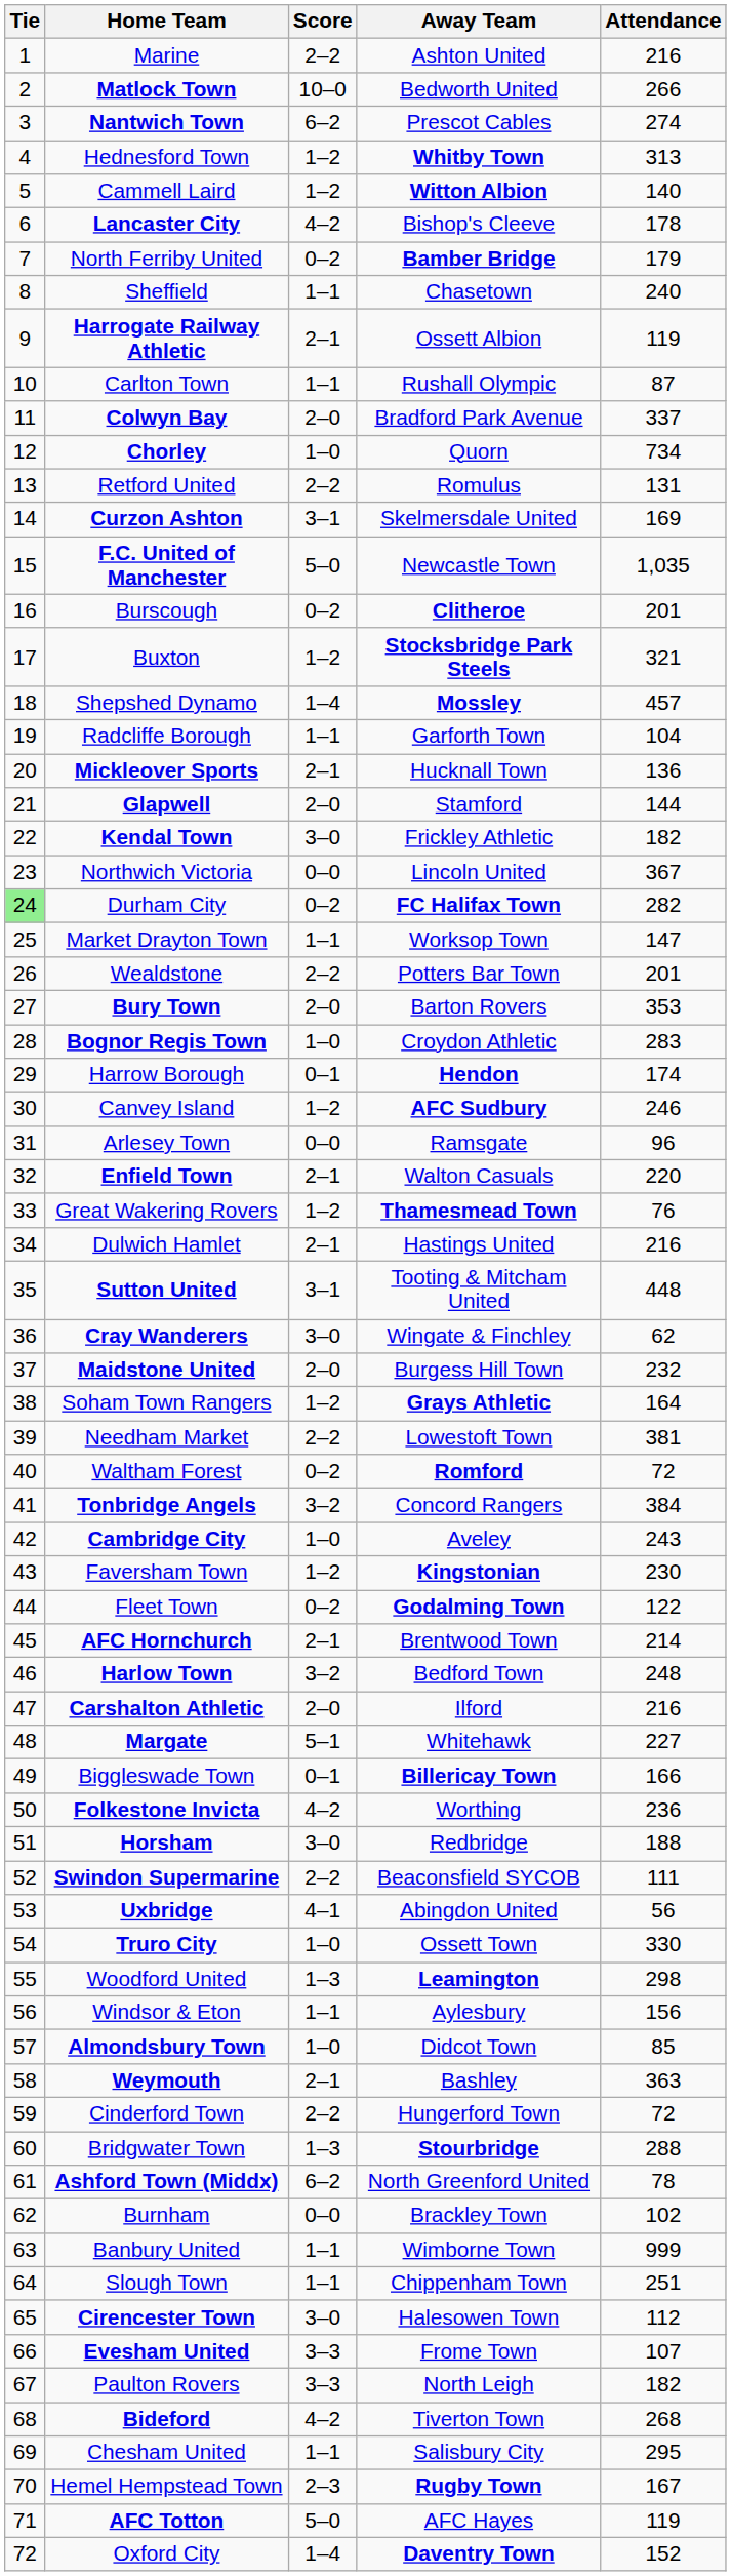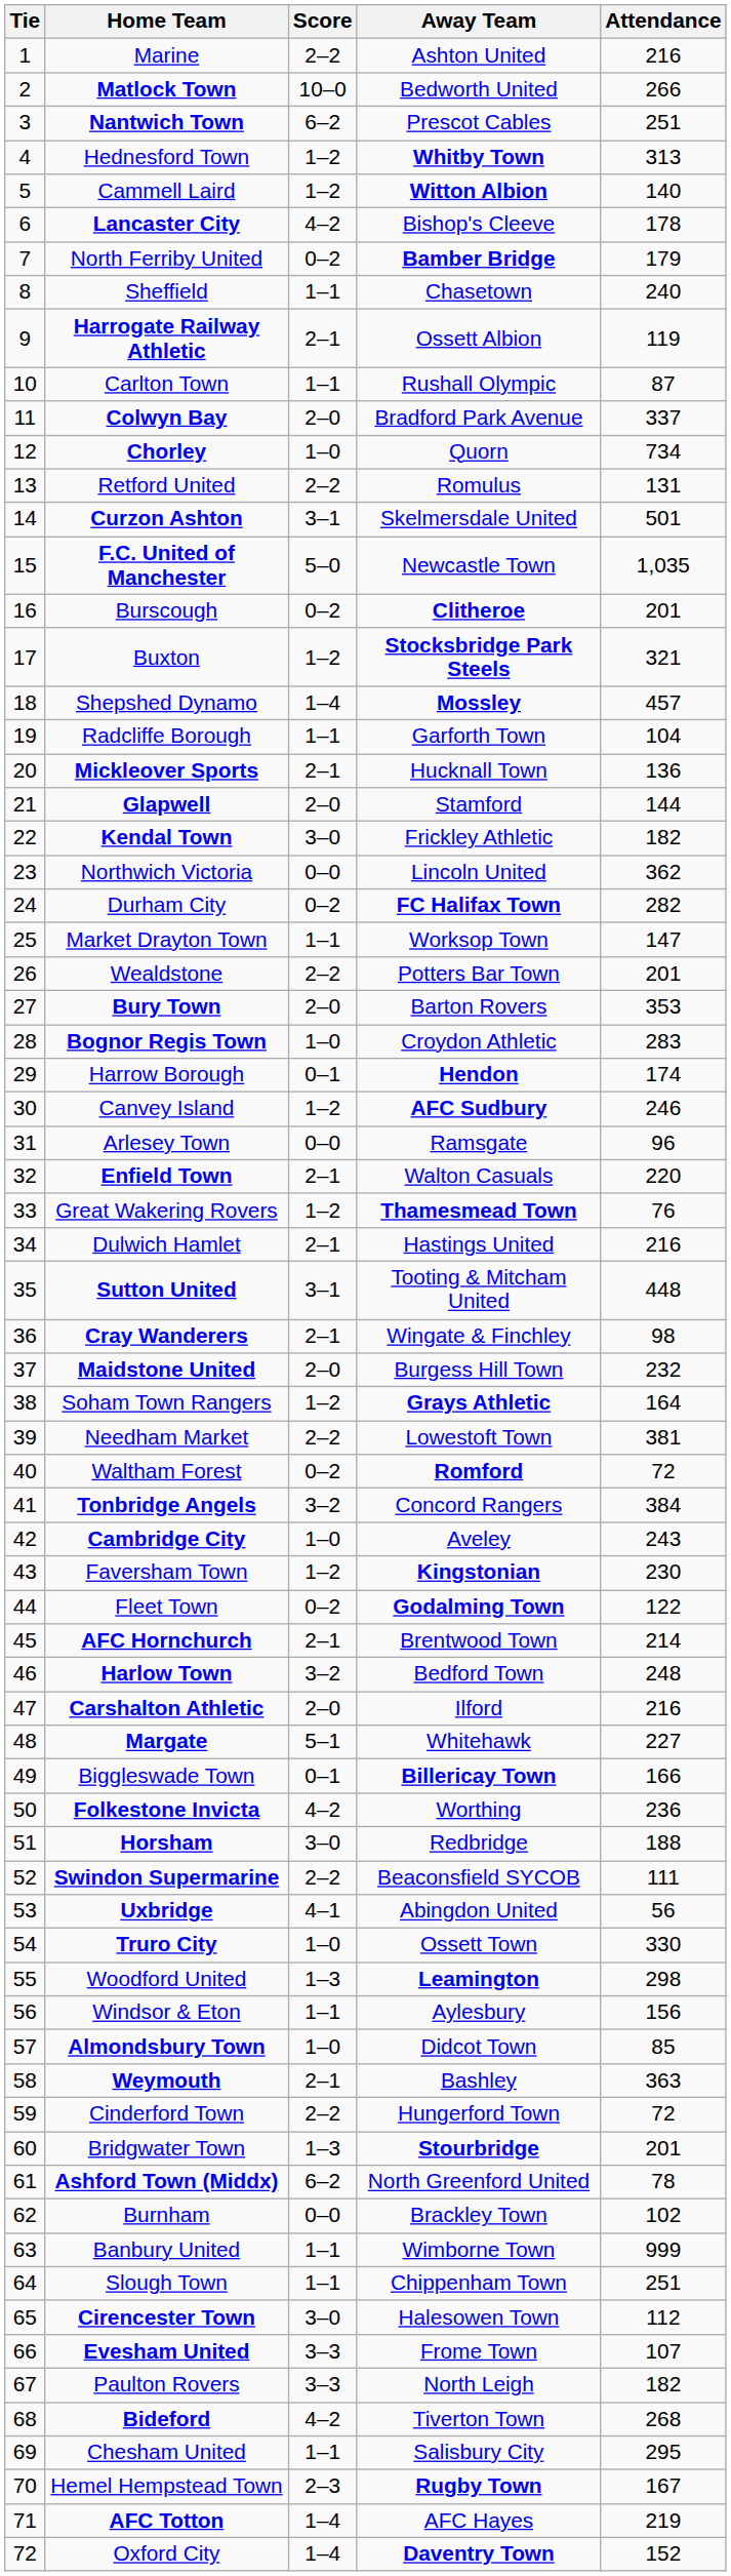 <table class="wikitable" style="text-align:center;">
 <tr>
 <th width=20>Tie</th>
 <th width=175>Home Team</th>
 <th width=20>Score</th>
 <th width=175>Away Team</th>
 <th width=20>Attendance</th>
 </tr>
 <tr>
 <td>1</td>
 <td><a href='#'>Marine</a></td>
 <td>2–2</td>
 <td><a href='#'>Ashton United</a></td>
 <td>216</td>
 </tr>
 <tr>
 <td>2</td>
 <td><strong><a href='#'>Matlock Town</a></strong></td>
 <td>10–0</td>
 <td><a href='#'>Bedworth United</a></td>
 <td>266</td>
 </tr>
 <tr>
 <td>3</td>
 <td><strong><a href='#'>Nantwich Town</a></strong></td>
 <td>6–2</td>
 <td><a href='#'>Prescot Cables</a></td>
-<td>274</td>
+<td>251</td>
 </tr>
 <tr>
 <td>4</td>
 <td><a href='#'>Hednesford Town</a></td>
 <td>1–2</td>
 <td><strong><a href='#'>Whitby Town</a></strong></td>
 <td>313</td>
 </tr>
 <tr>
 <td>5</td>
 <td><a href='#'>Cammell Laird</a></td>
 <td>1–2</td>
 <td><strong><a href='#'>Witton Albion</a></strong></td>
 <td>140</td>
 </tr>
 <tr>
 <td>6</td>
 <td><strong><a href='#'>Lancaster City</a></strong></td>
 <td>4–2</td>
 <td><a href='#'>Bishop's Cleeve</a></td>
 <td>178</td>
 </tr>
 <tr>
 <td>7</td>
 <td><a href='#'>North Ferriby United</a></td>
 <td>0–2</td>
 <td><strong><a href='#'>Bamber Bridge</a></strong></td>
 <td>179</td>
 </tr>
 <tr>
 <td>8</td>
 <td><a href='#'>Sheffield</a></td>
 <td>1–1</td>
 <td><a href='#'>Chasetown</a></td>
 <td>240</td>
 </tr>
 <tr>
 <td>9</td>
 <td><strong><a href='#'>Harrogate Railway Athletic</a></strong></td>
 <td>2–1</td>
 <td><a href='#'>Ossett Albion</a></td>
 <td>119</td>
 </tr>
 <tr>
 <td>10</td>
 <td><a href='#'>Carlton Town</a></td>
 <td>1–1</td>
 <td><a href='#'>Rushall Olympic</a></td>
 <td>87</td>
 </tr>
 <tr>
 <td>11</td>
 <td><strong><a href='#'>Colwyn Bay</a></strong></td>
 <td>2–0</td>
 <td><a href='#'>Bradford Park Avenue</a></td>
 <td>337</td>
 </tr>
 <tr>
 <td>12</td>
 <td><strong><a href='#'>Chorley</a></strong></td>
 <td>1–0</td>
 <td><a href='#'>Quorn</a></td>
 <td>734</td>
 </tr>
 <tr>
 <td>13</td>
 <td><a href='#'>Retford United</a></td>
 <td>2–2</td>
 <td><a href='#'>Romulus</a></td>
 <td>131</td>
 </tr>
 <tr>
 <td>14</td>
 <td><strong><a href='#'>Curzon Ashton</a></strong></td>
 <td>3–1</td>
 <td><a href='#'>Skelmersdale United</a></td>
-<td>169</td>
+<td>501</td>
 </tr>
 <tr>
 <td>15</td>
 <td><strong><a href='#'>F.C. United of Manchester</a></strong></td>
 <td>5–0</td>
 <td><a href='#'>Newcastle Town</a></td>
 <td>1,035</td>
 </tr>
 <tr>
 <td>16</td>
 <td><a href='#'>Burscough</a></td>
 <td>0–2</td>
 <td><strong><a href='#'>Clitheroe</a></strong></td>
 <td>201</td>
 </tr>
 <tr>
 <td>17</td>
 <td><a href='#'>Buxton</a></td>
 <td>1–2</td>
 <td><strong><a href='#'>Stocksbridge Park Steels</a></strong></td>
 <td>321</td>
 </tr>
 <tr>
 <td>18</td>
 <td><a href='#'>Shepshed Dynamo</a></td>
 <td>1–4</td>
 <td><strong><a href='#'>Mossley</a></strong></td>
 <td>457</td>
 </tr>
 <tr>
 <td>19</td>
 <td><a href='#'>Radcliffe Borough</a></td>
 <td>1–1</td>
 <td><a href='#'>Garforth Town</a></td>
 <td>104</td>
 </tr>
 <tr>
 <td>20</td>
 <td><strong><a href='#'>Mickleover Sports</a></strong></td>
 <td>2–1</td>
 <td><a href='#'>Hucknall Town</a></td>
 <td>136</td>
 </tr>
 <tr>
 <td>21</td>
 <td><strong><a href='#'>Glapwell</a></strong></td>
 <td>2–0</td>
 <td><a href='#'>Stamford</a></td>
 <td>144</td>
 </tr>
 <tr>
 <td>22</td>
 <td><strong><a href='#'>Kendal Town</a></strong></td>
 <td>3–0</td>
 <td><a href='#'>Frickley Athletic</a></td>
 <td>182</td>
 </tr>
 <tr>
 <td>23</td>
 <td><a href='#'>Northwich Victoria</a></td>
 <td>0–0</td>
 <td><a href='#'>Lincoln United</a></td>
-<td>367</td>
+<td>362</td>
 </tr>
 <tr>
-<td style="background: lightgreen;">24</td>
+<td>24</td>
 <td><a href='#'>Durham City</a></td>
 <td>0–2</td>
 <td><strong><a href='#'>FC Halifax Town</a></strong></td>
 <td>282</td>
 </tr>
 <tr>
 <td>25</td>
 <td><a href='#'>Market Drayton Town</a></td>
 <td>1–1</td>
 <td><a href='#'>Worksop Town</a></td>
 <td>147</td>
 </tr>
 <tr>
 <td>26</td>
 <td><a href='#'>Wealdstone</a></td>
 <td>2–2</td>
 <td><a href='#'>Potters Bar Town</a></td>
 <td>201</td>
 </tr>
 <tr>
 <td>27</td>
 <td><strong><a href='#'>Bury Town</a></strong></td>
 <td>2–0</td>
 <td><a href='#'>Barton Rovers</a></td>
 <td>353</td>
 </tr>
 <tr>
 <td>28</td>
 <td><strong><a href='#'>Bognor Regis Town</a></strong></td>
 <td>1–0</td>
 <td><a href='#'>Croydon Athletic</a></td>
 <td>283</td>
 </tr>
 <tr>
 <td>29</td>
 <td><a href='#'>Harrow Borough</a></td>
 <td>0–1</td>
 <td><strong><a href='#'>Hendon</a></strong></td>
 <td>174</td>
 </tr>
 <tr>
 <td>30</td>
 <td><a href='#'>Canvey Island</a></td>
 <td>1–2</td>
 <td><strong><a href='#'>AFC Sudbury</a></strong></td>
 <td>246</td>
 </tr>
 <tr>
 <td>31</td>
 <td><a href='#'>Arlesey Town</a></td>
 <td>0–0</td>
 <td><a href='#'>Ramsgate</a></td>
 <td>96</td>
 </tr>
 <tr>
 <td>32</td>
 <td><strong><a href='#'>Enfield Town</a></strong></td>
 <td>2–1</td>
 <td><a href='#'>Walton Casuals</a></td>
 <td>220</td>
 </tr>
 <tr>
 <td>33</td>
 <td><a href='#'>Great Wakering Rovers</a></td>
 <td>1–2</td>
 <td><strong><a href='#'>Thamesmead Town</a></strong></td>
 <td>76</td>
 </tr>
 <tr>
 <td>34</td>
 <td><a href='#'>Dulwich Hamlet</a></td>
 <td>2–1</td>
 <td><a href='#'>Hastings United</a></td>
 <td>216</td>
 </tr>
 <tr>
 <td>35</td>
 <td><strong><a href='#'>Sutton United</a></strong></td>
 <td>3–1</td>
 <td><a href='#'>Tooting & Mitcham United</a></td>
 <td>448</td>
 </tr>
 <tr>
 <td>36</td>
 <td><strong><a href='#'>Cray Wanderers</a></strong></td>
-<td>3–0</td>
+<td>2–1</td>
 <td><a href='#'>Wingate & Finchley</a></td>
-<td>62</td>
+<td>98</td>
 </tr>
 <tr>
 <td>37</td>
 <td><strong><a href='#'>Maidstone United</a></strong></td>
 <td>2–0</td>
 <td><a href='#'>Burgess Hill Town</a></td>
 <td>232</td>
 </tr>
 <tr>
 <td>38</td>
 <td><a href='#'>Soham Town Rangers</a></td>
 <td>1–2</td>
 <td><strong><a href='#'>Grays Athletic</a></strong></td>
 <td>164</td>
 </tr>
 <tr>
 <td>39</td>
 <td><a href='#'>Needham Market</a></td>
 <td>2–2</td>
 <td><a href='#'>Lowestoft Town</a></td>
 <td>381</td>
 </tr>
 <tr>
 <td>40</td>
 <td><a href='#'>Waltham Forest</a></td>
 <td>0–2</td>
 <td><strong><a href='#'>Romford</a></strong></td>
 <td>72</td>
 </tr>
 <tr>
 <td>41</td>
 <td><strong><a href='#'>Tonbridge Angels</a></strong></td>
 <td>3–2</td>
 <td><a href='#'>Concord Rangers</a></td>
 <td>384</td>
 </tr>
 <tr>
 <td>42</td>
 <td><strong><a href='#'>Cambridge City</a></strong></td>
 <td>1–0</td>
 <td><a href='#'>Aveley</a></td>
 <td>243</td>
 </tr>
 <tr>
 <td>43</td>
 <td><a href='#'>Faversham Town</a></td>
 <td>1–2</td>
 <td><strong><a href='#'>Kingstonian</a></strong></td>
 <td>230</td>
 </tr>
 <tr>
 <td>44</td>
 <td><a href='#'>Fleet Town</a></td>
 <td>0–2</td>
 <td><strong><a href='#'>Godalming Town</a></strong></td>
 <td>122</td>
 </tr>
 <tr>
 <td>45</td>
 <td><strong><a href='#'>AFC Hornchurch</a></strong></td>
 <td>2–1</td>
 <td><a href='#'>Brentwood Town</a></td>
 <td>214</td>
 </tr>
 <tr>
 <td>46</td>
 <td><strong><a href='#'>Harlow Town</a></strong></td>
 <td>3–2</td>
 <td><a href='#'>Bedford Town</a></td>
 <td>248</td>
 </tr>
 <tr>
 <td>47</td>
 <td><strong><a href='#'>Carshalton Athletic</a></strong></td>
 <td>2–0</td>
 <td><a href='#'>Ilford</a></td>
 <td>216</td>
 </tr>
 <tr>
 <td>48</td>
 <td><strong><a href='#'>Margate</a></strong></td>
 <td>5–1</td>
 <td><a href='#'>Whitehawk</a></td>
 <td>227</td>
 </tr>
 <tr>
 <td>49</td>
 <td><a href='#'>Biggleswade Town</a></td>
 <td>0–1</td>
 <td><strong><a href='#'>Billericay Town</a></strong></td>
 <td>166</td>
 </tr>
 <tr>
 <td>50</td>
 <td><strong><a href='#'>Folkestone Invicta</a></strong></td>
 <td>4–2</td>
 <td><a href='#'>Worthing</a></td>
 <td>236</td>
 </tr>
 <tr>
 <td>51</td>
 <td><strong><a href='#'>Horsham</a></strong></td>
 <td>3–0</td>
 <td><a href='#'>Redbridge</a></td>
 <td>188</td>
 </tr>
 <tr>
 <td>52</td>
 <td><strong><a href='#'>Swindon Supermarine</a></strong></td>
 <td>2–2</td>
 <td><a href='#'>Beaconsfield SYCOB</a></td>
 <td>111</td>
 </tr>
 <tr>
 <td>53</td>
 <td><strong><a href='#'>Uxbridge</a></strong></td>
 <td>4–1</td>
 <td><a href='#'>Abingdon United</a></td>
 <td>56</td>
 </tr>
 <tr>
 <td>54</td>
 <td><strong><a href='#'>Truro City</a></strong></td>
 <td>1–0</td>
 <td><a href='#'>Ossett Town</a></td>
 <td>330</td>
 </tr>
 <tr>
 <td>55</td>
 <td><a href='#'>Woodford United</a></td>
 <td>1–3</td>
 <td><strong><a href='#'>Leamington</a></strong></td>
 <td>298</td>
 </tr>
 <tr>
 <td>56</td>
 <td><a href='#'>Windsor & Eton</a></td>
 <td>1–1</td>
 <td><a href='#'>Aylesbury</a></td>
 <td>156</td>
 </tr>
 <tr>
 <td>57</td>
 <td><strong><a href='#'>Almondsbury Town</a></strong></td>
 <td>1–0</td>
 <td><a href='#'>Didcot Town</a></td>
 <td>85</td>
 </tr>
 <tr>
 <td>58</td>
 <td><strong><a href='#'>Weymouth</a></strong></td>
 <td>2–1</td>
 <td><a href='#'>Bashley</a></td>
 <td>363</td>
 </tr>
 <tr>
 <td>59</td>
 <td><a href='#'>Cinderford Town</a></td>
 <td>2–2</td>
 <td><a href='#'>Hungerford Town</a></td>
 <td>72</td>
 </tr>
 <tr>
 <td>60</td>
 <td><a href='#'>Bridgwater Town</a></td>
 <td>1–3</td>
 <td><strong><a href='#'>Stourbridge</a></strong></td>
-<td>288</td>
+<td>201</td>
 </tr>
 <tr>
 <td>61</td>
 <td><strong><a href='#'>Ashford Town (Middx)</a></strong></td>
 <td>6–2</td>
 <td><a href='#'>North Greenford United</a></td>
 <td>78</td>
 </tr>
 <tr>
 <td>62</td>
 <td><a href='#'>Burnham</a></td>
 <td>0–0</td>
 <td><a href='#'>Brackley Town</a></td>
 <td>102</td>
 </tr>
 <tr>
 <td>63</td>
 <td><a href='#'>Banbury United</a></td>
 <td>1–1</td>
 <td><a href='#'>Wimborne Town</a></td>
 <td>999</td>
 </tr>
 <tr>
 <td>64</td>
 <td><a href='#'>Slough Town</a></td>
 <td>1–1</td>
 <td><a href='#'>Chippenham Town</a></td>
 <td>251</td>
 </tr>
 <tr>
 <td>65</td>
 <td><strong><a href='#'>Cirencester Town</a></strong></td>
 <td>3–0</td>
 <td><a href='#'>Halesowen Town</a></td>
 <td>112</td>
 </tr>
 <tr>
 <td>66</td>
 <td><strong><a href='#'>Evesham United</a></strong></td>
 <td>3–3</td>
 <td><a href='#'>Frome Town</a></td>
 <td>107</td>
 </tr>
 <tr>
 <td>67</td>
 <td><a href='#'>Paulton Rovers</a></td>
 <td>3–3</td>
 <td><a href='#'>North Leigh</a></td>
 <td>182</td>
 </tr>
 <tr>
 <td>68</td>
 <td><strong><a href='#'>Bideford</a></strong></td>
 <td>4–2</td>
 <td><a href='#'>Tiverton Town</a></td>
 <td>268</td>
 </tr>
 <tr>
 <td>69</td>
 <td><a href='#'>Chesham United</a></td>
 <td>1–1</td>
 <td><a href='#'>Salisbury City</a></td>
 <td>295</td>
 </tr>
 <tr>
 <td>70</td>
 <td><a href='#'>Hemel Hempstead Town</a></td>
 <td>2–3</td>
 <td><strong><a href='#'>Rugby Town</a></strong></td>
 <td>167</td>
 </tr>
 <tr>
 <td>71</td>
 <td><strong><a href='#'>AFC Totton</a></strong></td>
-<td>5–0</td>
+<td>1–4</td>
 <td><a href='#'>AFC Hayes</a></td>
-<td>119</td>
+<td>219</td>
 </tr>
 <tr>
 <td>72</td>
 <td><a href='#'>Oxford City</a></td>
 <td>1–4</td>
 <td><strong><a href='#'>Daventry Town</a></strong></td>
 <td>152</td>
 </tr>
 </table>
